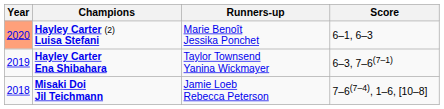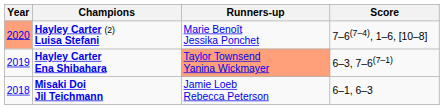 <table class="wikitable" style="font-size:90%">
 <tr>
 <th>Year</th>
 <th width="200">Champions</th>
 <th width="200">Runners-up</th>
 <th width="145">Score</th>
 </tr>
 <tr>
 <td style="background: lightsalmon;"><a href='#'>2020</a></td>
 <td> <strong><a href='#'>Hayley Carter</a></strong> <small>(2)</small><br> <strong><a href='#'>Luisa Stefani</a></strong></td>
 <td> <a href='#'>Marie Benoît</a><br> <a href='#'>Jessika Ponchet</a></td>
-<td>6–1, 6–3</td>
+<td>7–6<sup>(7–4)</sup>, 1–6, [10–8]</td>
 </tr>
 <tr>
 <td><a href='#'>2019</a></td>
 <td> <strong><a href='#'>Hayley Carter</a></strong><br> <strong><a href='#'>Ena Shibahara</a></strong></td>
-<td> <a href='#'>Taylor Townsend</a><br> <a href='#'>Yanina Wickmayer</a></td>
+<td style="background: lightsalmon;"> <a href='#'>Taylor Townsend</a><br> <a href='#'>Yanina Wickmayer</a></td>
 <td>6–3, 7–6<sup>(7–1)</sup></td>
 </tr>
 <tr>
 <td><a href='#'>2018</a></td>
 <td> <strong><a href='#'>Misaki Doi</a></strong><br> <strong><a href='#'>Jil Teichmann</a></strong></td>
 <td> <a href='#'>Jamie Loeb</a><br> <a href='#'>Rebecca Peterson</a></td>
-<td>7–6<sup>(7–4)</sup>, 1–6, [10–8]</td>
+<td>6–1, 6–3</td>
 </tr>
 </table>
